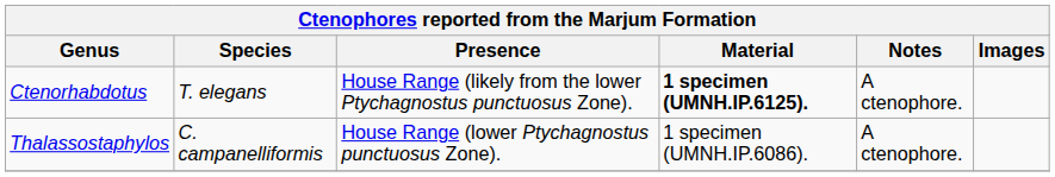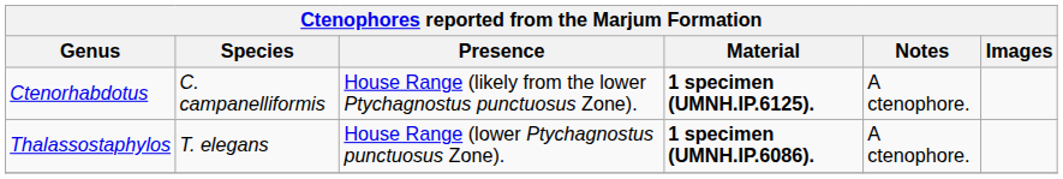 <table class="wikitable" align="center">
 <tr>
 <th colspan="6" align="center"><strong><a href='#'>Ctenophores</a> reported from the Marjum Formation</strong></th>
 </tr>
 <tr>
 <th>Genus</th>
 <th>Species</th>
 <th>Presence</th>
 <th><strong>Material</strong></th>
 <th>Notes</th>
 <th>Images</th>
 </tr>
 <tr>
 <td><em><a href='#'>Ctenorhabdotus</a></em></td>
-<td><em>T. elegans</em></td>
+<td><em>C. campanelliformis</em></td>
 <td><a href='#'>House Range</a> (likely from the lower <em>Ptychagnostus punctuosus</em> Zone).</td>
 <td><strong>1 specimen (UMNH.IP.6125).</strong></td>
 <td>A ctenophore.</td>
 <td></td>
 </tr>
 <tr>
 <td><em><a href='#'>Thalassostaphylos</a></em></td>
-<td><em>C. campanelliformis</em></td>
+<td><em>T. elegans</em></td>
 <td><a href='#'>House Range</a> (lower <em>Ptychagnostus punctuosus</em> Zone).</td>
-<td>1 specimen (UMNH.IP.6086).</td>
+<td><strong>1 specimen (UMNH.IP.6086).</strong></td>
 <td>A ctenophore.</td>
 <td></td>
 </tr>
 <tr>
 </tr>
 </table>
